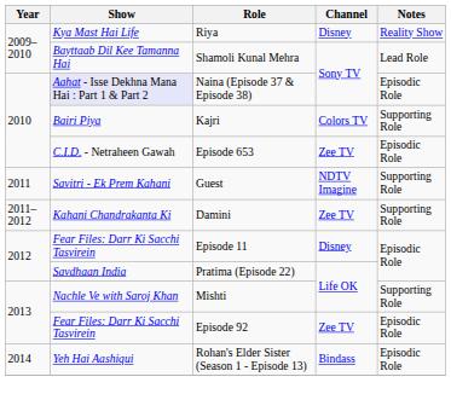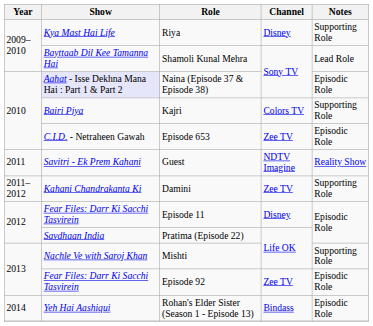 <table class="wikitable sortable">
 <tr>
 <th>Year</th>
 <th>Show</th>
 <th>Role</th>
 <th>Channel</th>
 <th>Notes</th>
 </tr>
 <tr>
 <td rowspan="2">2009–2010</td>
 <td><em><a href='#'>Kya Mast Hai Life</a></em></td>
 <td>Riya</td>
 <td><a href='#'>Disney</a></td>
-<td><a href='#'>Reality Show</a></td>
+<td>Supporting Role</td>
 </tr>
 <tr>
 <td><em><a href='#'>Bayttaab Dil Kee Tamanna Hai</a></em></td>
 <td>Shamoli Kunal Mehra</td>
 <td rowspan="2"><a href='#'>Sony TV</a></td>
 <td>Lead Role</td>
 </tr>
 <tr>
 <td rowspan="3">2010</td>
 <td style="background: lavender;"><em><a href='#'>Aahat</a></em> - Isse Dekhna Mana Hai : Part 1 & Part 2</td>
 <td>Naina (Episode 37 & Episode 38)</td>
 <td>Episodic Role</td>
 </tr>
 <tr>
 <td><em><a href='#'>Bairi Piya</a></em></td>
 <td>Kajri</td>
 <td><a href='#'>Colors TV</a></td>
 <td>Supporting Role</td>
 </tr>
 <tr>
 <td><em><a href='#'>C.I.D.</a></em> - Netraheen Gawah</td>
 <td>Episode 653</td>
 <td><a href='#'>Zee TV</a></td>
 <td>Episodic Role</td>
 </tr>
 <tr>
 <td>2011</td>
 <td><em><a href='#'>Savitri - Ek Prem Kahani</a></em></td>
 <td>Guest</td>
 <td><a href='#'>NDTV Imagine</a></td>
-<td>Supporting Role</td>
+<td><a href='#'>Reality Show</a></td>
 </tr>
 <tr>
 <td>2011–2012</td>
 <td><em><a href='#'>Kahani Chandrakanta Ki</a></em></td>
 <td>Damini</td>
 <td><a href='#'>Zee TV</a></td>
 <td>Supporting Role</td>
 </tr>
 <tr>
 <td rowspan="2">2012</td>
 <td><em><a href='#'>Fear Files: Darr Ki Sacchi Tasvirein</a></em></td>
 <td>Episode 11</td>
 <td><a href='#'>Disney</a></td>
 <td rowspan="2">Episodic Role</td>
 </tr>
 <tr>
 <td><em><a href='#'>Savdhaan India</a></em></td>
 <td>Pratima (Episode 22)</td>
 <td rowspan="2"><a href='#'>Life OK</a></td>
 </tr>
 <tr>
 <td rowspan="2">2013</td>
 <td><em><a href='#'>Nachle Ve with Saroj Khan</a></em></td>
 <td>Mishti</td>
 <td>Supporting Role</td>
 </tr>
 <tr>
 <td><em><a href='#'>Fear Files: Darr Ki Sacchi Tasvirein</a></em></td>
 <td>Episode 92</td>
 <td><a href='#'>Zee TV</a></td>
 <td>Episodic Role</td>
 </tr>
 <tr>
 <td>2014</td>
 <td><em><a href='#'>Yeh Hai Aashiqui</a></em></td>
 <td>Rohan's Elder Sister (Season 1 - Episode 13)</td>
 <td><a href='#'>Bindass</a></td>
 <td>Episodic Role</td>
 </tr>
 <tr>
 </tr>
 </table>
